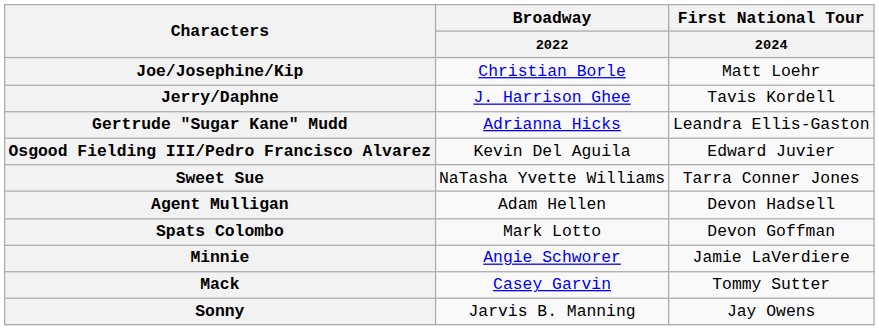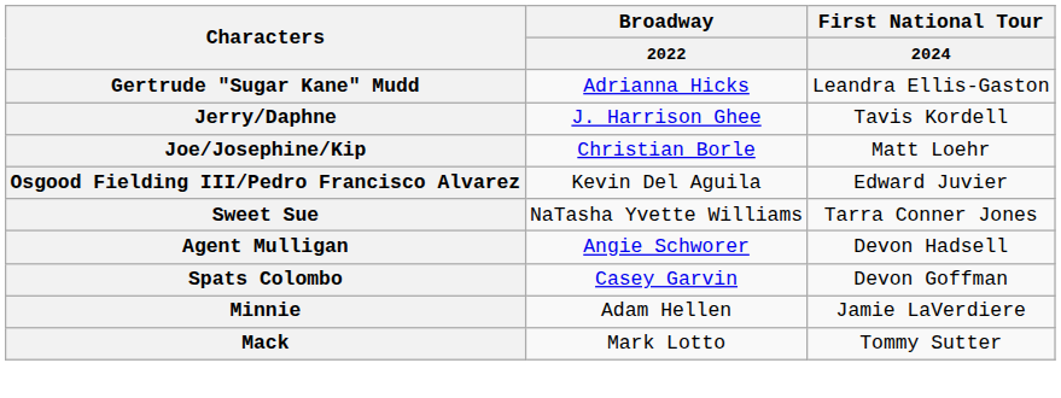 <table class="wikitable">
 <tr>
 <th rowspan="2">Characters</th>
 <th>Broadway</th>
 <th>First National Tour</th>
 </tr>
 <tr>
 <th><small>2022</small></th>
 <th><small>2024</small></th>
 </tr>
 <tr>
-<th>Joe/Josephine/Kip</th>
-<td align=center><a href='#'>Christian Borle</a></td>
-<td align=center>Matt Loehr</td>
+<th>Gertrude "Sugar Kane" Mudd</th>
+<td align=center><a href='#'>Adrianna Hicks</a></td>
+<td align=center>Leandra Ellis-Gaston</td>
 </tr>
 <tr>
 <th>Jerry/Daphne</th>
 <td align=center><a href='#'>J. Harrison Ghee</a></td>
 <td align=center>Tavis Kordell</td>
 </tr>
 <tr>
-<th>Gertrude "Sugar Kane" Mudd</th>
-<td align=center><a href='#'>Adrianna Hicks</a></td>
-<td align=center>Leandra Ellis-Gaston</td>
+<th>Joe/Josephine/Kip</th>
+<td align=center><a href='#'>Christian Borle</a></td>
+<td align=center>Matt Loehr</td>
 </tr>
 <tr>
 <th>Osgood Fielding III/Pedro Francisco Alvarez</th>
 <td align=center>Kevin Del Aguila</td>
 <td align=center>Edward Juvier</td>
 </tr>
 <tr>
 <th>Sweet Sue</th>
 <td align=center>NaTasha Yvette Williams</td>
 <td align=center>Tarra Conner Jones</td>
 </tr>
 <tr>
 <th>Agent Mulligan</th>
-<td align=center>Adam Hellen</td>
+<td align=center><a href='#'>Angie Schworer</a></td>
 <td align=center>Devon Hadsell</td>
 </tr>
 <tr>
 <th>Spats Colombo</th>
-<td align=center>Mark Lotto</td>
+<td align=center><a href='#'>Casey Garvin</a></td>
 <td align=center>Devon Goffman</td>
 </tr>
 <tr>
 <th>Minnie</th>
-<td align=center><a href='#'>Angie Schworer</a></td>
+<td align=center>Adam Hellen</td>
 <td align=center>Jamie LaVerdiere</td>
 </tr>
 <tr>
 <th>Mack</th>
-<td align=center><a href='#'>Casey Garvin</a></td>
+<td align=center>Mark Lotto</td>
 <td align=center>Tommy Sutter</td>
 </tr>
-<tr>
-<th>Sonny</th>
-<td align=center>Jarvis B. Manning</td>
-<td align=center>Jay Owens</td>
-</tr>
 </table>
